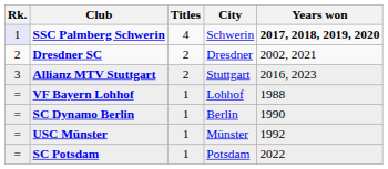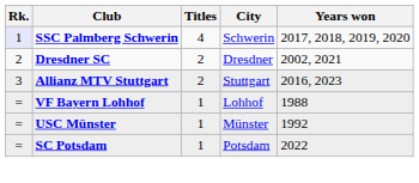 <table class="wikitable">
 <tr>
 <th scope="col">Rk.</th>
 <th scope="col">Club</th>
 <th scope="col">Titles</th>
 <th scope="col">City</th>
 <th scope="col">Years won</th>
 </tr>
 <tr>
 <td align="center" style="background: lavender;">1</td>
 <td><strong><a href='#'>SSC Palmberg Schwerin</a></strong></td>
 <td style="text-align:center">4</td>
 <td><a href='#'>Schwerin</a></td>
-<td><strong>2017, 2018, 2019, 2020</strong></td>
+<td>2017, 2018, 2019, 2020</td>
 </tr>
 <tr>
 <td align="center">2</td>
 <td><strong><a href='#'>Dresdner SC</a></strong></td>
 <td style="text-align:center">2</td>
 <td><a href='#'>Dresdner</a></td>
 <td>2002, 2021</td>
 </tr>
 <tr bgcolor="#EEE">
 <td align="center">3</td>
 <td><strong><a href='#'>Allianz MTV Stuttgart</a></strong></td>
 <td style="text-align:center">2</td>
 <td><a href='#'>Stuttgart</a></td>
 <td>2016, 2023</td>
 </tr>
 <tr bgcolor="#EEE">
 <td align="center">=</td>
 <td><strong><a href='#'>VF Bayern Lohhof</a></strong></td>
 <td style="text-align:center">1</td>
 <td><a href='#'>Lohhof</a></td>
 <td>1988</td>
 </tr>
 <tr bgcolor="#EEE">
 <td align="center">=</td>
-<td><strong><a href='#'>SC Dynamo Berlin</a> </strong></td>
-<td style="text-align:center">1</td>
-<td><a href='#'>Berlin</a></td>
-<td>1990</td>
-</tr>
-<tr bgcolor="#EEE">
-<td align="center">=</td>
 <td><strong><a href='#'>USC Münster</a> </strong></td>
 <td style="text-align:center">1</td>
 <td><a href='#'>Münster</a></td>
 <td>1992</td>
 </tr>
 <tr bgcolor="#EEE">
 <td align="center">=</td>
 <td><strong><a href='#'>SC Potsdam</a></strong></td>
 <td style="text-align:center">1</td>
 <td><a href='#'>Potsdam</a></td>
 <td>2022</td>
 </tr>
 </table>
